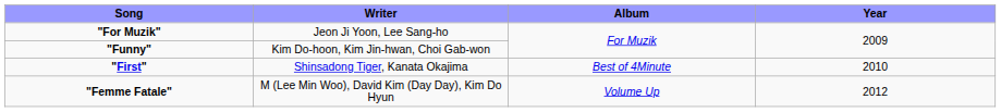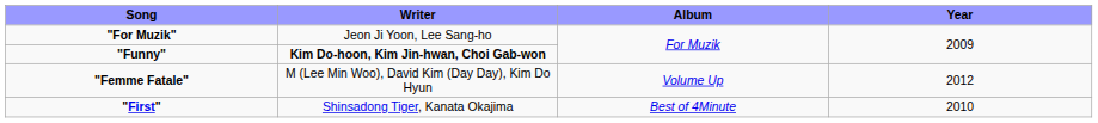 <table class="wikitable" style="margin:0.5em auto; clear:both; font-size:.9em; text-align:center; width:100%">
 <tr>
 <th width="500" style="background: #99F;">Song</th>
 <th width="500" style="background: #99F;">Writer</th>
 <th width="500" style="background: #99F;">Album</th>
 <th width="500" style="background: #99F;">Year</th>
 </tr>
 <tr>
 <td><strong>"For Muzik"</strong></td>
 <td>Jeon Ji Yoon, Lee Sang-ho</td>
 <td rowspan="2"><em><a href='#'>For Muzik</a></em></td>
 <td rowspan="2">2009</td>
 </tr>
 <tr>
 <td><strong>"Funny"</strong></td>
-<td>Kim Do-hoon, Kim Jin-hwan, Choi Gab-won</td>
+<td><strong>Kim Do-hoon, Kim Jin-hwan, Choi Gab-won</strong></td>
+</tr>
+<tr>
+<td><strong>"Femme Fatale"</strong></td>
+<td>M (Lee Min Woo), David Kim (Day Day), Kim Do Hyun</td>
+<td><em><a href='#'>Volume Up</a></em></td>
+<td>2012</td>
 </tr>
 <tr>
 <td><strong>"<a href='#'>First</a>"</strong></td>
 <td><a href='#'>Shinsadong Tiger</a>, Kanata Okajima</td>
 <td><em><a href='#'>Best of 4Minute</a></em></td>
 <td>2010</td>
 </tr>
-<tr>
-<td><strong>"Femme Fatale"</strong></td>
-<td>M (Lee Min Woo), David Kim (Day Day), Kim Do Hyun</td>
-<td><em><a href='#'>Volume Up</a></em></td>
-<td>2012</td>
-</tr>
 </table>
